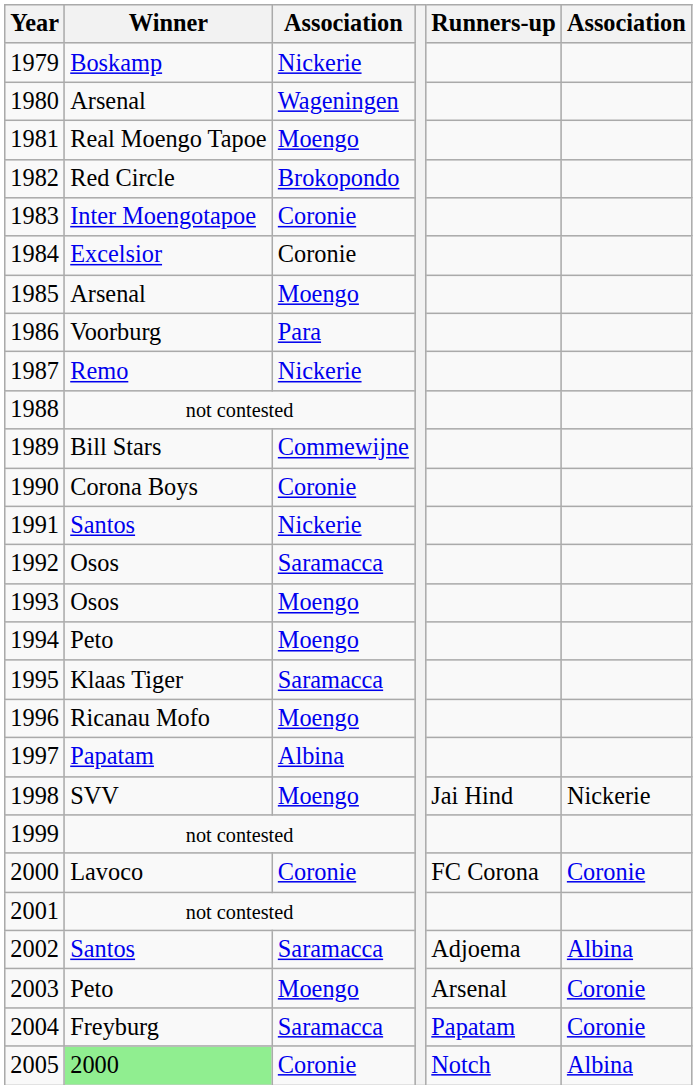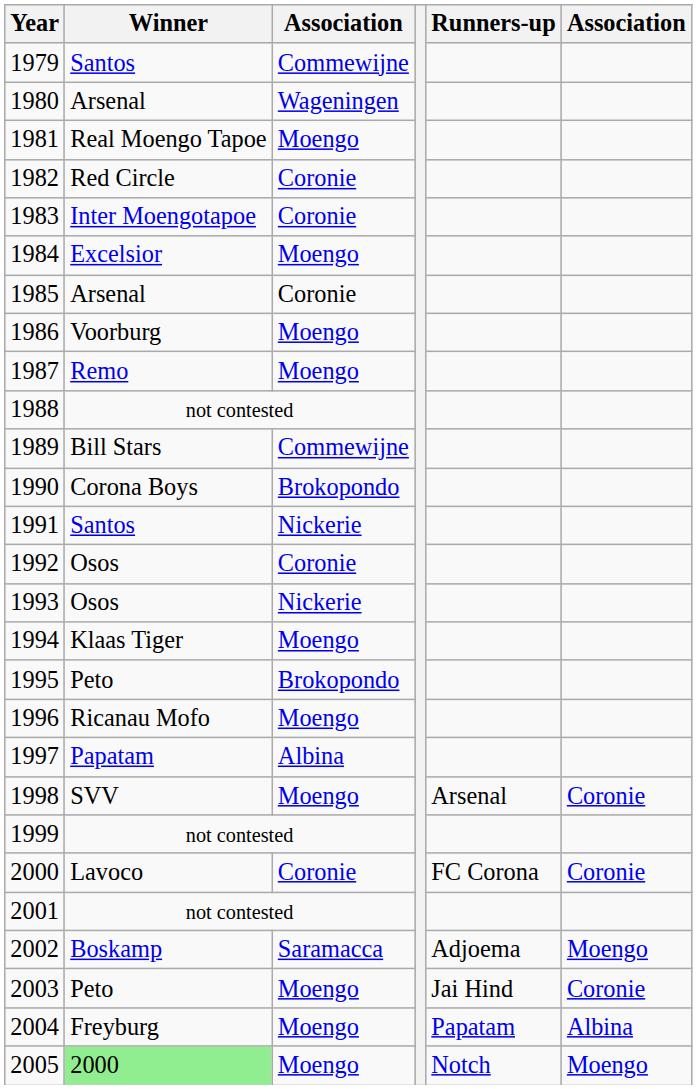 <table class="wikitable">
 <tr>
 <th>Year</th>
 <th>Winner</th>
 <th>Association</th>
 <th Rowspan=28></th>
 <th>Runners-up</th>
 <th>Association</th>
 </tr>
 <tr>
 <td>1979</td>
-<td><a href='#'>Boskamp</a></td>
-<td><a href='#'>Nickerie</a></td>
+<td><a href='#'>Santos</a></td>
+<td><a href='#'>Commewijne</a></td>
 <td></td>
 <td></td>
 </tr>
 <tr>
 <td>1980</td>
 <td>Arsenal</td>
 <td><a href='#'>Wageningen</a></td>
 <td></td>
 <td></td>
 </tr>
 <tr>
 <td>1981</td>
 <td>Real Moengo Tapoe</td>
 <td><a href='#'>Moengo</a></td>
 <td></td>
 <td></td>
 </tr>
 <tr>
 <td>1982</td>
 <td>Red Circle</td>
-<td><a href='#'>Brokopondo</a></td>
+<td><a href='#'>Coronie</a></td>
 <td></td>
 <td></td>
 </tr>
 <tr>
 <td>1983</td>
 <td><a href='#'>Inter Moengotapoe</a></td>
 <td><a href='#'>Coronie</a></td>
 <td></td>
 <td></td>
 </tr>
 <tr>
 <td>1984</td>
 <td><a href='#'>Excelsior</a></td>
-<td>Coronie</td>
+<td><a href='#'>Moengo</a></td>
 <td></td>
 <td></td>
 </tr>
 <tr>
 <td>1985</td>
 <td>Arsenal</td>
-<td><a href='#'>Moengo</a></td>
+<td>Coronie</td>
 <td></td>
 <td></td>
 </tr>
 <tr>
 <td>1986</td>
 <td>Voorburg</td>
-<td><a href='#'>Para</a></td>
+<td><a href='#'>Moengo</a></td>
 <td></td>
 <td></td>
 </tr>
 <tr>
 <td>1987</td>
 <td><a href='#'>Remo</a></td>
-<td><a href='#'>Nickerie</a></td>
+<td><a href='#'>Moengo</a></td>
 <td></td>
 <td></td>
 </tr>
 <tr>
 <td>1988</td>
 <td colspan=2 style="text-align:center;"><small> not contested</small></td>
 <td></td>
 <td></td>
 </tr>
 <tr>
 <td>1989</td>
 <td>Bill Stars</td>
 <td><a href='#'>Commewijne</a></td>
 <td></td>
 <td></td>
 </tr>
 <tr>
 <td>1990</td>
 <td>Corona Boys</td>
-<td><a href='#'>Coronie</a></td>
+<td><a href='#'>Brokopondo</a></td>
 <td></td>
 <td></td>
 </tr>
 <tr>
 <td>1991</td>
 <td><a href='#'>Santos</a></td>
 <td><a href='#'>Nickerie</a></td>
 <td></td>
 <td></td>
 </tr>
 <tr>
 <td>1992</td>
 <td>Osos</td>
-<td><a href='#'>Saramacca</a></td>
+<td><a href='#'>Coronie</a></td>
 <td></td>
 <td></td>
 </tr>
 <tr>
 <td>1993</td>
 <td>Osos</td>
-<td><a href='#'>Moengo</a></td>
+<td><a href='#'>Nickerie</a></td>
 <td></td>
 <td></td>
 </tr>
 <tr>
 <td>1994</td>
-<td>Peto</td>
+<td>Klaas Tiger</td>
 <td><a href='#'>Moengo</a></td>
 <td></td>
 <td></td>
 </tr>
 <tr>
 <td>1995</td>
-<td>Klaas Tiger</td>
-<td><a href='#'>Saramacca</a></td>
+<td>Peto</td>
+<td><a href='#'>Brokopondo</a></td>
 <td></td>
 <td></td>
 </tr>
 <tr>
 <td>1996</td>
 <td>Ricanau Mofo</td>
 <td><a href='#'>Moengo</a></td>
 <td></td>
 <td></td>
 </tr>
 <tr>
 <td>1997</td>
 <td><a href='#'>Papatam</a></td>
 <td><a href='#'>Albina</a></td>
 <td></td>
 <td></td>
 </tr>
 <tr>
 <td>1998</td>
 <td>SVV</td>
 <td><a href='#'>Moengo</a></td>
-<td>Jai Hind</td>
-<td>Nickerie</td>
+<td>Arsenal</td>
+<td><a href='#'>Coronie</a></td>
 </tr>
 <tr>
 <td>1999</td>
 <td colspan=2 style="text-align:center;"><small> not contested</small></td>
 <td></td>
 <td></td>
 </tr>
 <tr>
 <td>2000</td>
 <td>Lavoco</td>
 <td><a href='#'>Coronie</a></td>
 <td>FC Corona</td>
 <td><a href='#'>Coronie</a></td>
 </tr>
 <tr>
 <td>2001</td>
 <td colspan=2 style="text-align:center;"><small> not contested</small></td>
 <td></td>
 <td></td>
 </tr>
 <tr>
 <td>2002</td>
-<td><a href='#'>Santos</a></td>
+<td><a href='#'>Boskamp</a></td>
 <td><a href='#'>Saramacca</a></td>
 <td>Adjoema</td>
-<td><a href='#'>Albina</a></td>
+<td><a href='#'>Moengo</a></td>
 </tr>
 <tr>
 <td>2003</td>
 <td>Peto</td>
 <td><a href='#'>Moengo</a></td>
-<td>Arsenal</td>
+<td>Jai Hind</td>
 <td><a href='#'>Coronie</a></td>
 </tr>
 <tr>
 <td>2004</td>
 <td>Freyburg</td>
-<td><a href='#'>Saramacca</a></td>
+<td><a href='#'>Moengo</a></td>
 <td><a href='#'>Papatam</a></td>
-<td><a href='#'>Coronie</a></td>
+<td><a href='#'>Albina</a></td>
 </tr>
 <tr>
 <td>2005</td>
 <td style="background: lightgreen;">2000</td>
-<td><a href='#'>Coronie</a></td>
+<td><a href='#'>Moengo</a></td>
 <td><a href='#'>Notch</a></td>
-<td><a href='#'>Albina</a></td>
+<td><a href='#'>Moengo</a></td>
 </tr>
 </table>
